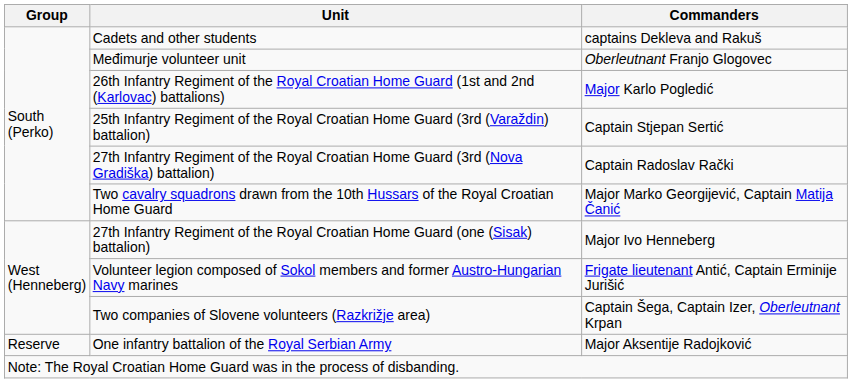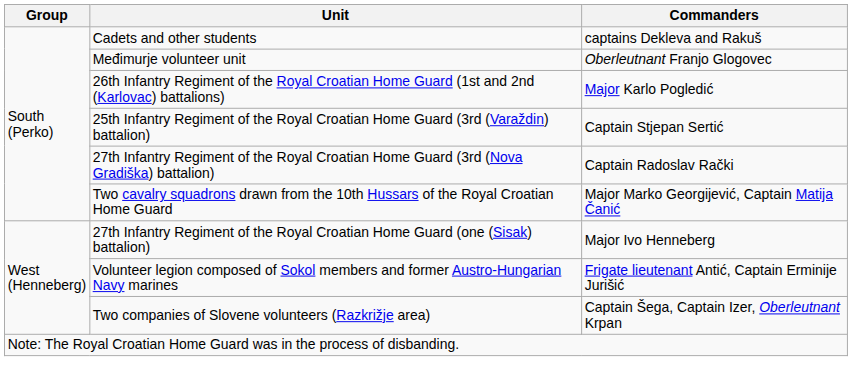 <table class="plainrowheaders wikitable" style="cellspacing=2px; text-align:left; font-size:90%;">
 <tr style="font-size:100%; text-align:right;">
 <th>Group</th>
 <th>Unit</th>
 <th>Commanders</th>
 </tr>
 <tr>
 <td rowspan=6 style=text-align:left>South<br>(Perko)</td>
 <td>Cadets and other students</td>
 <td>captains Dekleva and Rakuš</td>
 </tr>
 <tr>
 <td>Međimurje volunteer unit</td>
 <td><em>Oberleutnant</em> Franjo Glogovec</td>
 </tr>
 <tr>
 <td>26th Infantry Regiment of the <a href='#'>Royal Croatian Home Guard</a> (1st and 2nd (<a href='#'>Karlovac</a>) battalions)</td>
 <td><a href='#'>Major</a> Karlo Pogledić</td>
 </tr>
 <tr>
 <td>25th Infantry Regiment of the Royal Croatian Home Guard (3rd (<a href='#'>Varaždin</a>) battalion)</td>
 <td>Captain Stjepan Sertić</td>
 </tr>
 <tr>
 <td>27th Infantry Regiment of the Royal Croatian Home Guard (3rd (<a href='#'>Nova Gradiška</a>) battalion)</td>
 <td>Captain Radoslav Rački</td>
 </tr>
 <tr>
 <td>Two <a href='#'>cavalry squadrons</a> drawn from the 10th <a href='#'>Hussars</a> of the Royal Croatian Home Guard</td>
 <td>Major Marko Georgijević, Captain <a href='#'>Matija Čanić</a></td>
 </tr>
 <tr>
 <td rowspan= 3 style=text-align:left>West<br>(Henneberg)</td>
 <td>27th Infantry Regiment of the Royal Croatian Home Guard (one (<a href='#'>Sisak</a>) battalion)</td>
 <td>Major Ivo Henneberg</td>
 </tr>
 <tr>
 <td>Volunteer legion composed of <a href='#'>Sokol</a> members and former <a href='#'>Austro-Hungarian Navy</a> marines</td>
 <td><a href='#'>Frigate lieutenant</a> Antić, Captain Erminije Jurišić</td>
 </tr>
 <tr>
 <td>Two companies of Slovene volunteers (<a href='#'>Razkrižje</a> area)</td>
 <td>Captain Šega, Captain Izer, <em><a href='#'>Oberleutnant</a></em> Krpan</td>
 </tr>
 <tr>
-<td>Reserve</td>
-<td>One infantry battalion of the <a href='#'>Royal Serbian Army</a></td>
-<td>Major Aksentije Radojković</td>
-</tr>
-<tr>
 <td colspan=3>Note: The Royal Croatian Home Guard was in the process of disbanding.</td>
 </tr>
 </table>
